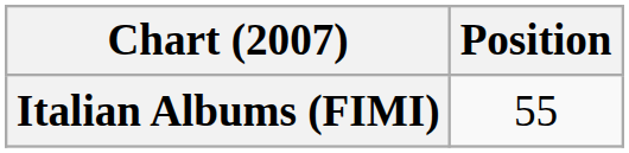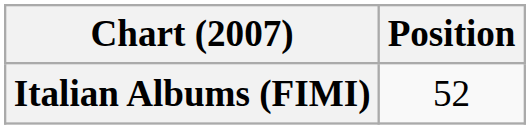 <table class="wikitable plainrowheaders" style="text-align:center">
 <tr>
 <th scope="col">Chart (2007)</th>
 <th scope="col">Position</th>
 </tr>
 <tr>
 <th scope="row">Italian Albums (FIMI)</th>
-<td>55</td>
+<td>52</td>
 </tr>
 </table>
